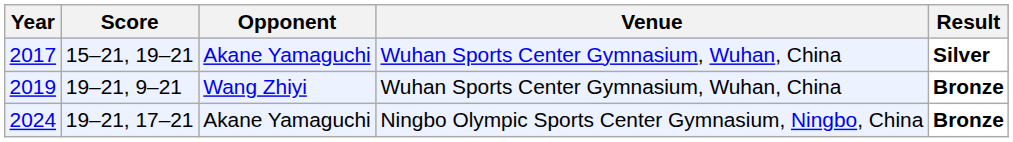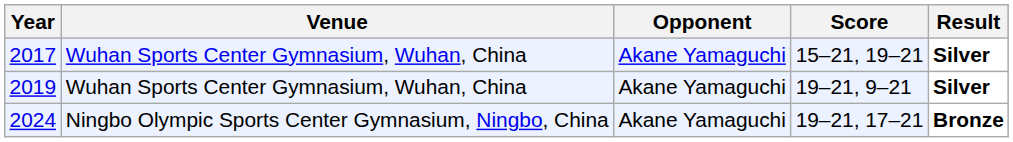 <table class="sortable wikitable" style="font-size: 90%;">
 <tr>
 <th>Year</th>
+<th>Venue</th>
+<th>Opponent</th>
 <th>Score</th>
-<th>Opponent</th>
-<th>Venue</th>
 <th>Result</th>
 </tr>
 <tr style="background:#ECF2FF">
 <td align="center"><a href='#'>2017</a></td>
+<td align="left"><a href='#'>Wuhan Sports Center Gymnasium</a>, <a href='#'>Wuhan</a>, China</td>
+<td align="left"> <a href='#'>Akane Yamaguchi</a></td>
 <td align="left">15–21, 19–21</td>
-<td align="left"> <a href='#'>Akane Yamaguchi</a></td>
-<td align="left"><a href='#'>Wuhan Sports Center Gymnasium</a>, <a href='#'>Wuhan</a>, China</td>
 <td style="text-align:left; background:white"> <strong>Silver</strong></td>
 </tr>
 <tr style="background:#ECF2FF">
 <td align="center"><a href='#'>2019</a></td>
+<td align="left">Wuhan Sports Center Gymnasium, Wuhan, China</td>
+<td align="left"> Akane Yamaguchi</td>
 <td align="left">19–21, 9–21</td>
-<td align="left"> <a href='#'>Wang Zhiyi</a></td>
-<td align="left">Wuhan Sports Center Gymnasium, Wuhan, China</td>
-<td style="text-align:left; background:white"> <strong>Bronze</strong></td>
+<td style="text-align:left; background:white"> <strong>Silver</strong></td>
 </tr>
 <tr style="background:#ECF2FF">
 <td align="center"><a href='#'>2024</a></td>
+<td align="left">Ningbo Olympic Sports Center Gymnasium, <a href='#'>Ningbo</a>, China</td>
+<td align="left"> Akane Yamaguchi</td>
 <td align="left">19–21, 17–21</td>
-<td align="left"> Akane Yamaguchi</td>
-<td align="left">Ningbo Olympic Sports Center Gymnasium, <a href='#'>Ningbo</a>, China</td>
 <td style="text-align:left; background:white"> <strong>Bronze</strong></td>
 </tr>
 </table>
